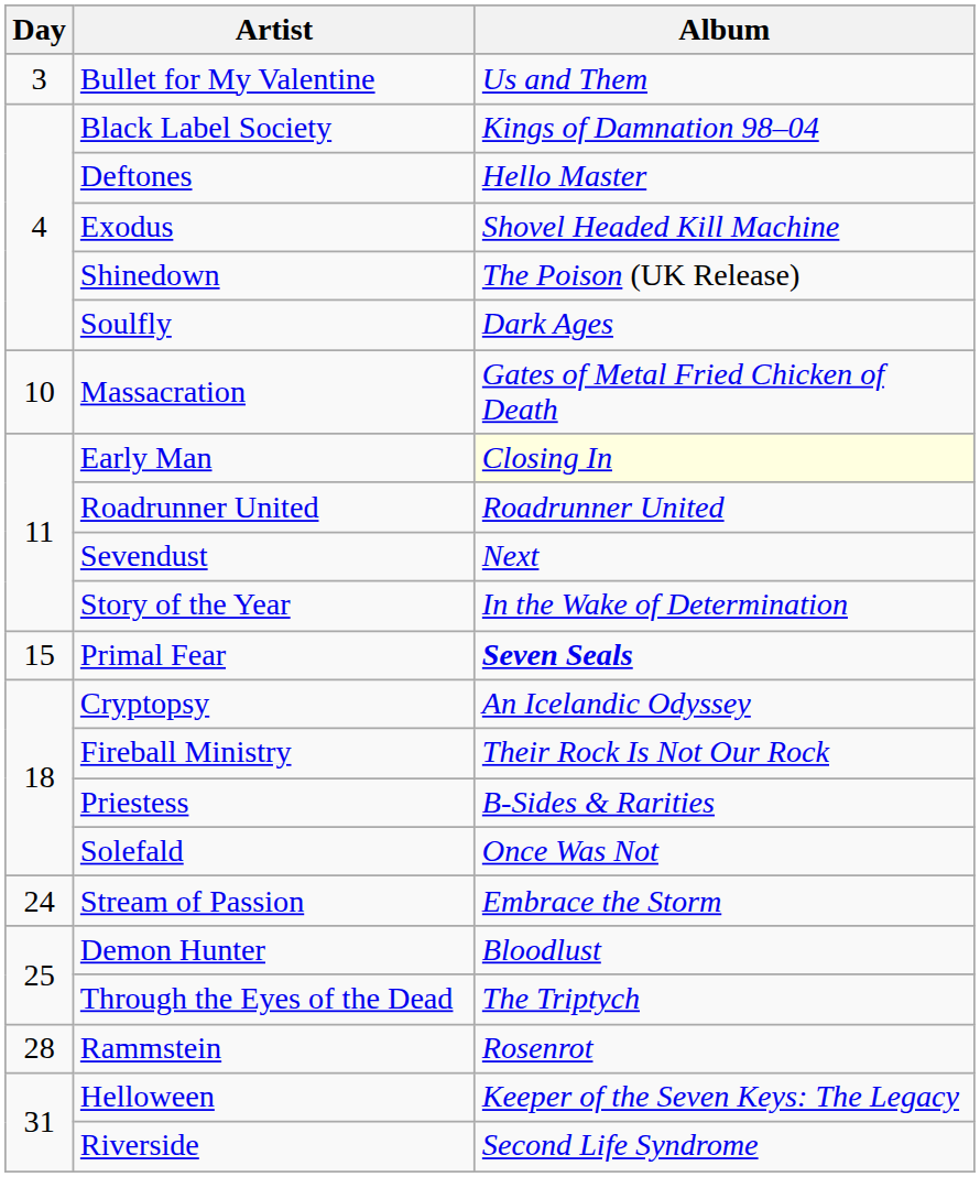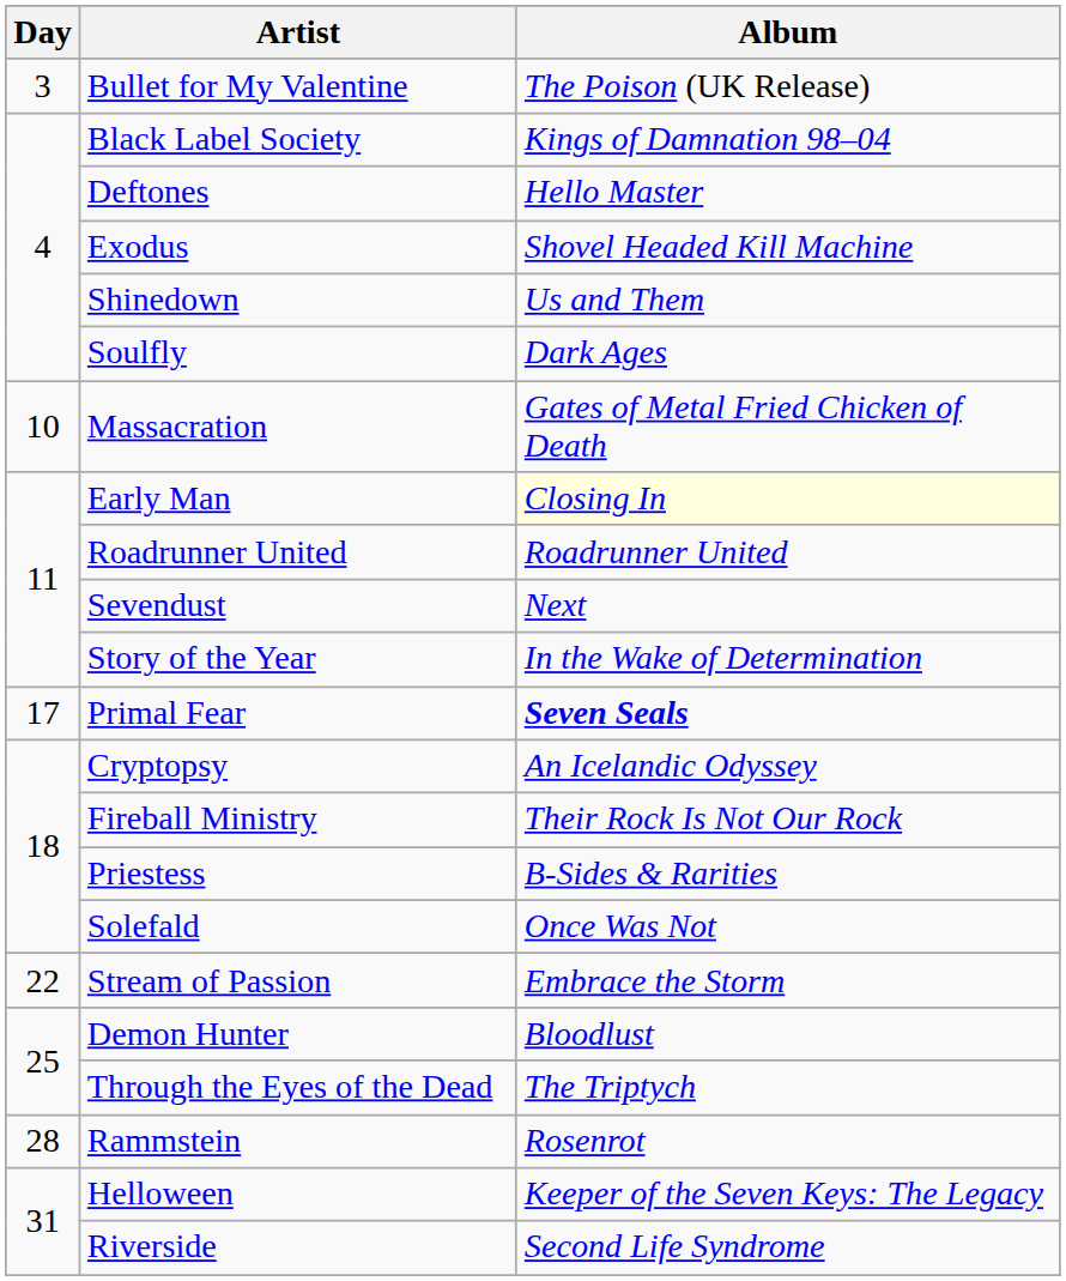 <table class="wikitable">
 <tr>
 <th style="width:20px;">Day</th>
 <th style="width:200px;">Artist</th>
 <th style="width:250px;">Album</th>
 </tr>
 <tr>
 <td style="text-align:center;">3</td>
 <td><a href='#'>Bullet for My Valentine</a></td>
-<td><em><a href='#'>Us and Them</a></em></td>
+<td><em><a href='#'>The Poison</a></em> (UK Release)</td>
 </tr>
 <tr>
 <td style="text-align:center;" rowspan="5">4</td>
 <td><a href='#'>Black Label Society</a></td>
 <td><em><a href='#'>Kings of Damnation 98–04</a></em></td>
 </tr>
 <tr>
 <td><a href='#'>Deftones</a></td>
 <td><em><a href='#'>Hello Master</a></em></td>
 </tr>
 <tr>
 <td><a href='#'>Exodus</a></td>
 <td><em><a href='#'>Shovel Headed Kill Machine</a></em></td>
 </tr>
 <tr>
 <td><a href='#'>Shinedown</a></td>
-<td><em><a href='#'>The Poison</a></em> (UK Release)</td>
+<td><em><a href='#'>Us and Them</a></em></td>
 </tr>
 <tr>
 <td><a href='#'>Soulfly</a></td>
 <td><em><a href='#'>Dark Ages</a></em></td>
 </tr>
 <tr>
 <td style="text-align:center;">10</td>
 <td><a href='#'>Massacration</a></td>
 <td><em><a href='#'>Gates of Metal Fried Chicken of Death</a></em></td>
 </tr>
 <tr>
 <td style="text-align:center;" rowspan="4">11</td>
 <td><a href='#'>Early Man</a></td>
 <td style="background: lightyellow;"><em><a href='#'>Closing In</a></em></td>
 </tr>
 <tr>
 <td><a href='#'>Roadrunner United</a></td>
 <td><em><a href='#'>Roadrunner United</a></em></td>
 </tr>
 <tr>
 <td><a href='#'>Sevendust</a></td>
 <td><em><a href='#'>Next</a></em></td>
 </tr>
 <tr>
 <td><a href='#'>Story of the Year</a></td>
 <td><em><a href='#'>In the Wake of Determination</a></em></td>
 </tr>
 <tr>
-<td style="text-align:center;">15</td>
+<td style="text-align:center;">17</td>
 <td><a href='#'>Primal Fear</a></td>
 <td><strong><em><a href='#'>Seven Seals</a></em></strong></td>
 </tr>
 <tr>
 <td style="text-align:center;" rowspan="4">18</td>
 <td><a href='#'>Cryptopsy</a></td>
 <td><em><a href='#'>An Icelandic Odyssey</a></em></td>
 </tr>
 <tr>
 <td><a href='#'>Fireball Ministry</a></td>
 <td><em><a href='#'>Their Rock Is Not Our Rock</a></em></td>
 </tr>
 <tr>
 <td><a href='#'>Priestess</a></td>
 <td><em><a href='#'>B-Sides & Rarities</a></em></td>
 </tr>
 <tr>
 <td><a href='#'>Solefald</a></td>
 <td><em><a href='#'>Once Was Not</a></em></td>
 </tr>
 <tr>
-<td style="text-align:center;">24</td>
+<td style="text-align:center;">22</td>
 <td><a href='#'>Stream of Passion</a></td>
 <td><em><a href='#'>Embrace the Storm</a></em></td>
 </tr>
 <tr>
 <td style="text-align:center;" rowspan="2">25</td>
 <td><a href='#'>Demon Hunter</a></td>
 <td><em><a href='#'>Bloodlust</a></em></td>
 </tr>
 <tr>
 <td><a href='#'>Through the Eyes of the Dead</a></td>
 <td><em><a href='#'>The Triptych</a></em></td>
 </tr>
 <tr>
 <td style="text-align:center;">28</td>
 <td><a href='#'>Rammstein</a></td>
 <td><em><a href='#'>Rosenrot</a></em></td>
 </tr>
 <tr>
 <td style="text-align:center;" rowspan="2">31</td>
 <td><a href='#'>Helloween</a></td>
 <td><em><a href='#'>Keeper of the Seven Keys: The Legacy</a></em></td>
 </tr>
 <tr>
 <td><a href='#'>Riverside</a></td>
 <td><em><a href='#'>Second Life Syndrome</a></em></td>
 </tr>
 <tr>
 </tr>
 </table>
